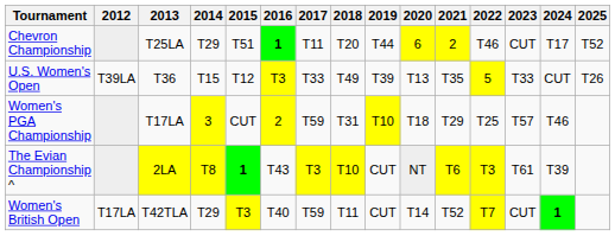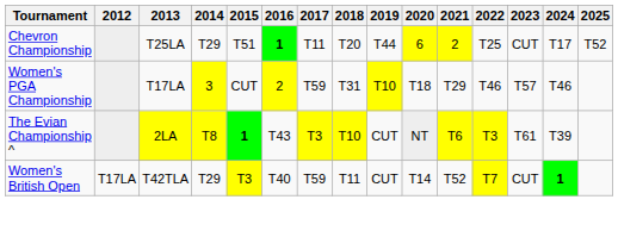 <table class="wikitable" style="font-size:95%;text-align:center;">
 <tr>
 <th>Tournament</th>
 <th>2012</th>
 <th>2013</th>
 <th>2014</th>
 <th>2015</th>
 <th>2016</th>
 <th>2017</th>
 <th>2018</th>
 <th>2019</th>
 <th>2020</th>
 <th>2021</th>
 <th>2022</th>
 <th>2023</th>
 <th>2024</th>
 <th>2025</th>
 </tr>
 <tr>
 <td align=left><a href='#'>Chevron Championship</a></td>
 <td style="background:#eeeeee;"></td>
 <td>T25<span>LA</span></td>
 <td>T29</td>
 <td>T51</td>
 <td style="background:lime;"><strong>1</strong></td>
 <td>T11</td>
 <td>T20</td>
 <td>T44</td>
 <td style="background:yellow;">6</td>
 <td style="background:yellow;">2</td>
-<td>T46</td>
+<td>T25</td>
 <td>CUT</td>
 <td>T17</td>
 <td>T52</td>
-</tr>
-<tr>
-<td align=left><a href='#'>U.S. Women's Open</a></td>
-<td>T39<span>LA</span></td>
-<td>T36</td>
-<td>T15</td>
-<td>T12</td>
-<td style="background:yellow;">T3</td>
-<td>T33</td>
-<td>T49</td>
-<td>T39</td>
-<td>T13</td>
-<td>T35</td>
-<td style="background:yellow;">5</td>
-<td>T33</td>
-<td>CUT</td>
-<td>T26</td>
 </tr>
 <tr>
 <td align=left><a href='#'>Women's PGA Championship</a></td>
 <td style="background:#eeeeee;"></td>
 <td>T17<span>LA</span></td>
 <td style="background:yellow;">3</td>
 <td>CUT</td>
 <td style="background:yellow;">2</td>
 <td>T59</td>
 <td>T31</td>
 <td style="background:yellow;">T10</td>
 <td>T18</td>
 <td>T29</td>
-<td>T25</td>
+<td>T46</td>
 <td>T57</td>
 <td>T46</td>
 <td></td>
 </tr>
 <tr>
 <td align=left><a href='#'>The Evian Championship</a> ^</td>
 <td style="background:#eeeeee;"></td>
 <td style="background:yellow">2<span>LA</span></td>
 <td style="background:yellow;">T8</td>
 <td style="background:lime;"><strong>1</strong></td>
 <td>T43</td>
 <td style="background:yellow;">T3</td>
 <td style="background:yellow;">T10</td>
 <td>CUT</td>
 <td style="background:#eeeeee;">NT</td>
 <td style="background:yellow;">T6</td>
 <td style="background:yellow;">T3</td>
 <td>T61</td>
 <td>T39</td>
 <td></td>
 </tr>
 <tr>
 <td align=left><a href='#'>Women's British Open</a></td>
 <td>T17<span>LA</span></td>
 <td>T42<span>TLA</span></td>
 <td>T29</td>
 <td style="background:yellow;">T3</td>
 <td>T40</td>
 <td>T59</td>
 <td>T11</td>
 <td>CUT</td>
 <td>T14</td>
 <td>T52</td>
 <td style="background:yellow;">T7</td>
 <td>CUT</td>
 <td style="background:lime;"><strong>1</strong></td>
 <td></td>
 </tr>
 </table>
